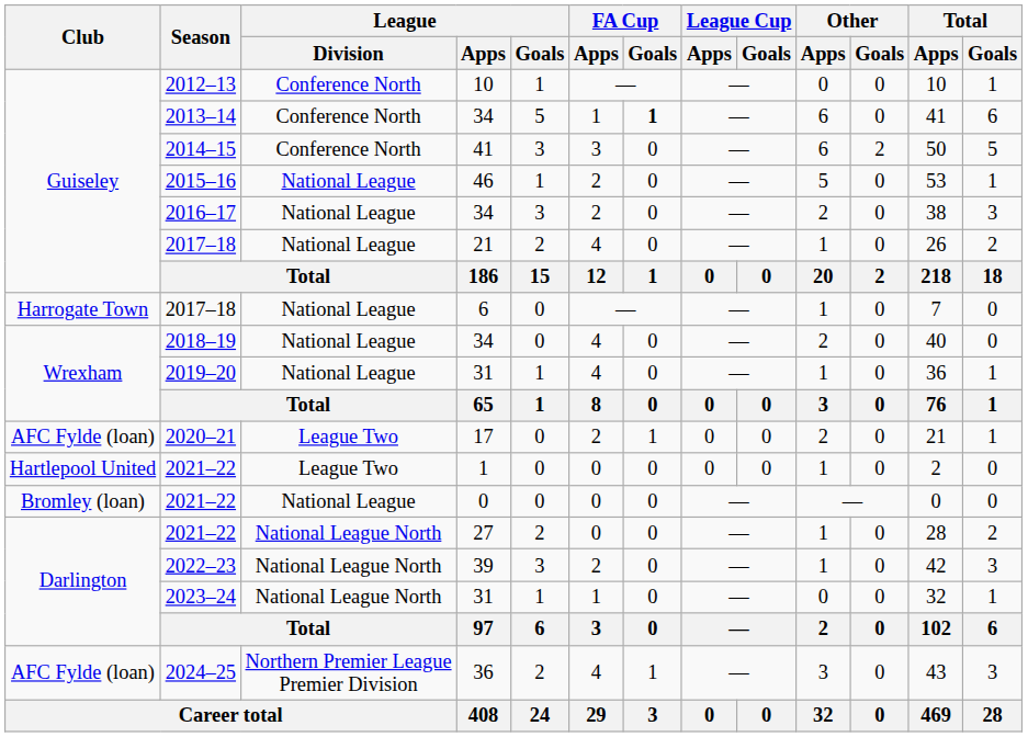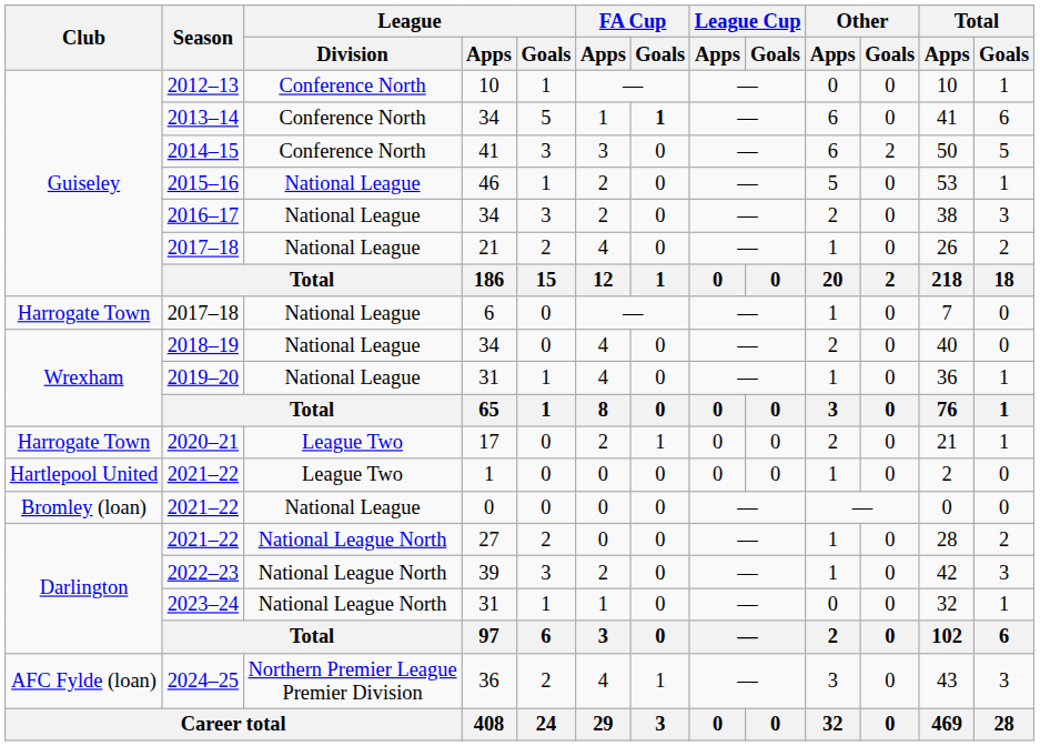 <table class="wikitable" style="text-align: center">
 <tr>
 <th rowspan="2">Club</th>
 <th rowspan="2">Season</th>
 <th colspan="3">League</th>
 <th colspan="2"><a href='#'>FA Cup</a></th>
 <th colspan="2"><a href='#'>League Cup</a></th>
 <th colspan="2">Other</th>
 <th colspan="2">Total</th>
 </tr>
 <tr>
 <th>Division</th>
 <th>Apps</th>
 <th>Goals</th>
 <th>Apps</th>
 <th>Goals</th>
 <th>Apps</th>
 <th>Goals</th>
 <th>Apps</th>
 <th>Goals</th>
 <th>Apps</th>
 <th>Goals</th>
 </tr>
 <tr>
 <td rowspan="7"><a href='#'>Guiseley</a></td>
 <td><a href='#'>2012–13</a></td>
 <td><a href='#'>Conference North</a></td>
 <td>10</td>
 <td>1</td>
 <td colspan="2">—</td>
 <td colspan="2">—</td>
 <td>0</td>
 <td>0</td>
 <td>10</td>
 <td>1</td>
 </tr>
 <tr>
 <td><a href='#'>2013–14</a></td>
 <td>Conference North</td>
 <td>34</td>
 <td>5</td>
 <td>1</td>
 <td><strong>1</strong></td>
 <td colspan="2">—</td>
 <td>6</td>
 <td>0</td>
 <td>41</td>
 <td>6</td>
 </tr>
 <tr>
 <td><a href='#'>2014–15</a></td>
 <td>Conference North</td>
 <td>41</td>
 <td>3</td>
 <td>3</td>
 <td>0</td>
 <td colspan="2">—</td>
 <td>6</td>
 <td>2</td>
 <td>50</td>
 <td>5</td>
 </tr>
 <tr>
 <td><a href='#'>2015–16</a></td>
 <td><a href='#'>National League</a></td>
 <td>46</td>
 <td>1</td>
 <td>2</td>
 <td>0</td>
 <td colspan="2">—</td>
 <td>5</td>
 <td>0</td>
 <td>53</td>
 <td>1</td>
 </tr>
 <tr>
 <td><a href='#'>2016–17</a></td>
 <td>National League</td>
 <td>34</td>
 <td>3</td>
 <td>2</td>
 <td>0</td>
 <td colspan="2">—</td>
 <td>2</td>
 <td>0</td>
 <td>38</td>
 <td>3</td>
 </tr>
 <tr>
 <td><a href='#'>2017–18</a></td>
 <td>National League</td>
 <td>21</td>
 <td>2</td>
 <td>4</td>
 <td>0</td>
 <td colspan="2">—</td>
 <td>1</td>
 <td>0</td>
 <td>26</td>
 <td>2</td>
 </tr>
 <tr>
 <th colspan="2">Total</th>
 <th>186</th>
 <th>15</th>
 <th>12</th>
 <th>1</th>
 <th>0</th>
 <th>0</th>
 <th>20</th>
 <th>2</th>
 <th>218</th>
 <th>18</th>
 </tr>
 <tr>
 <td><a href='#'>Harrogate Town</a></td>
 <td>2017–18</td>
 <td>National League</td>
 <td>6</td>
 <td>0</td>
 <td colspan="2">—</td>
 <td colspan="2">—</td>
 <td>1</td>
 <td>0</td>
 <td>7</td>
 <td>0</td>
 </tr>
 <tr>
 <td rowspan="3"><a href='#'>Wrexham</a></td>
 <td><a href='#'>2018–19</a></td>
 <td>National League</td>
 <td>34</td>
 <td>0</td>
 <td>4</td>
 <td>0</td>
 <td colspan="2">—</td>
 <td>2</td>
 <td>0</td>
 <td>40</td>
 <td>0</td>
 </tr>
 <tr>
 <td><a href='#'>2019–20</a></td>
 <td>National League</td>
 <td>31</td>
 <td>1</td>
 <td>4</td>
 <td>0</td>
 <td colspan="2">—</td>
 <td>1</td>
 <td>0</td>
 <td>36</td>
 <td>1</td>
 </tr>
 <tr>
 <th colspan="2">Total</th>
 <th>65</th>
 <th>1</th>
 <th>8</th>
 <th>0</th>
 <th>0</th>
 <th>0</th>
 <th>3</th>
 <th>0</th>
 <th>76</th>
 <th>1</th>
 </tr>
 <tr>
-<td><a href='#'>AFC Fylde</a> (loan)</td>
+<td><a href='#'>Harrogate Town</a></td>
 <td><a href='#'>2020–21</a></td>
 <td><a href='#'>League Two</a></td>
 <td>17</td>
 <td>0</td>
 <td>2</td>
 <td>1</td>
 <td>0</td>
 <td>0</td>
 <td>2</td>
 <td>0</td>
 <td>21</td>
 <td>1</td>
 </tr>
 <tr>
 <td><a href='#'>Hartlepool United</a></td>
 <td><a href='#'>2021–22</a></td>
 <td>League Two</td>
 <td>1</td>
 <td>0</td>
 <td>0</td>
 <td>0</td>
 <td>0</td>
 <td>0</td>
 <td>1</td>
 <td>0</td>
 <td>2</td>
 <td>0</td>
 </tr>
 <tr>
 <td><a href='#'>Bromley</a> (loan)</td>
 <td><a href='#'>2021–22</a></td>
 <td>National League</td>
 <td>0</td>
 <td>0</td>
 <td>0</td>
 <td>0</td>
 <td colspan="2">—</td>
 <td colspan="2">—</td>
 <td>0</td>
 <td>0</td>
 </tr>
 <tr>
 <td rowspan="4"><a href='#'>Darlington</a></td>
 <td><a href='#'>2021–22</a></td>
 <td><a href='#'>National League North</a></td>
 <td>27</td>
 <td>2</td>
 <td>0</td>
 <td>0</td>
 <td colspan="2">—</td>
 <td>1</td>
 <td>0</td>
 <td>28</td>
 <td>2</td>
 </tr>
 <tr>
 <td><a href='#'>2022–23</a></td>
 <td>National League North</td>
 <td>39</td>
 <td>3</td>
 <td>2</td>
 <td>0</td>
 <td colspan="2">—</td>
 <td>1</td>
 <td>0</td>
 <td>42</td>
 <td>3</td>
 </tr>
 <tr>
 <td><a href='#'>2023–24</a></td>
 <td>National League North</td>
 <td>31</td>
 <td>1</td>
 <td>1</td>
 <td>0</td>
 <td colspan="2">—</td>
 <td>0</td>
 <td>0</td>
 <td>32</td>
 <td>1</td>
 </tr>
 <tr>
 <th colspan=2>Total</th>
 <th>97</th>
 <th>6</th>
 <th>3</th>
 <th>0</th>
 <th colspan="2">—</th>
 <th>2</th>
 <th>0</th>
 <th>102</th>
 <th>6</th>
 </tr>
 <tr>
 <td><a href='#'>AFC Fylde</a> (loan)</td>
 <td><a href='#'>2024–25</a></td>
 <td><a href='#'>Northern Premier League</a><br>Premier Division</td>
 <td>36</td>
 <td>2</td>
 <td>4</td>
 <td>1</td>
 <td colspan="2">—</td>
 <td>3</td>
 <td>0</td>
 <td>43</td>
 <td>3</td>
 </tr>
 <tr>
 <th colspan="3">Career total</th>
 <th>408</th>
 <th>24</th>
 <th>29</th>
 <th>3</th>
 <th>0</th>
 <th>0</th>
 <th>32</th>
 <th>0</th>
 <th>469</th>
 <th>28</th>
 </tr>
 </table>
